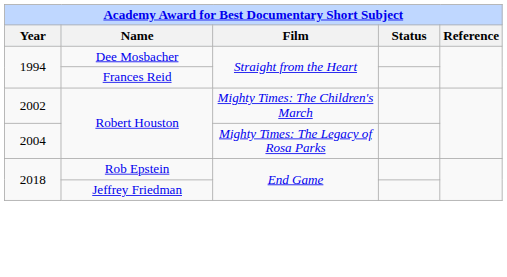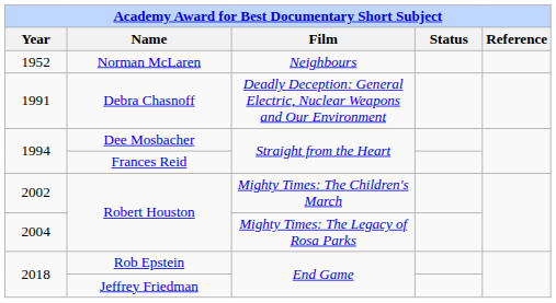 <table class="wikitable" style="text-align: center">
 <tr style="background:#bfd7ff;">
 <td colspan="5" style="text-align:center;"><strong><a href='#'>Academy Award for Best Documentary Short Subject</a></strong></td>
 </tr>
 <tr style="background:#ebf5ff;">
 <th style="width:075px;">Year</th>
 <th style="width:225px;">Name</th>
 <th style="width:250px;">Film</th>
 <th style="width:080px;">Status</th>
 <th width="50">Reference</th>
+</tr>
+<tr>
+<td>1952</td>
+<td><a href='#'>Norman McLaren</a></td>
+<td><em><a href='#'>Neighbours</a></em></td>
+<td></td>
+<td></td>
+</tr>
+<tr>
+<td>1991</td>
+<td><a href='#'>Debra Chasnoff</a></td>
+<td><em><a href='#'>Deadly Deception: General Electric, Nuclear Weapons and Our Environment</a></em></td>
+<td></td>
+<td></td>
 </tr>
 <tr>
 <td rowspan=2>1994</td>
 <td><a href='#'>Dee Mosbacher</a></td>
 <td rowspan=2><em><a href='#'>Straight from the Heart</a></em></td>
 <td></td>
 <td rowspan=2></td>
 </tr>
 <tr>
 <td><a href='#'>Frances Reid</a></td>
 <td></td>
 </tr>
 <tr>
 <td>2002</td>
 <td rowspan=2><a href='#'>Robert Houston</a></td>
 <td><em><a href='#'>Mighty Times: The Children's March</a></em></td>
 <td></td>
 <td rowspan=2></td>
 </tr>
 <tr>
 <td>2004</td>
 <td><em><a href='#'>Mighty Times: The Legacy of Rosa Parks</a></em></td>
 <td></td>
 </tr>
 <tr>
 <td rowspan=2>2018</td>
 <td><a href='#'>Rob Epstein</a></td>
 <td rowspan=2><em><a href='#'>End Game</a></em></td>
 <td></td>
 <td rowspan=2><br></td>
 </tr>
 <tr>
 <td><a href='#'>Jeffrey Friedman</a></td>
 <td></td>
 </tr>
 </table>
